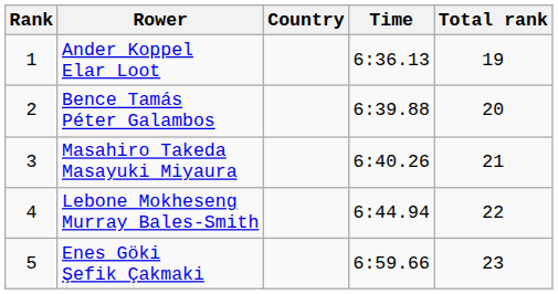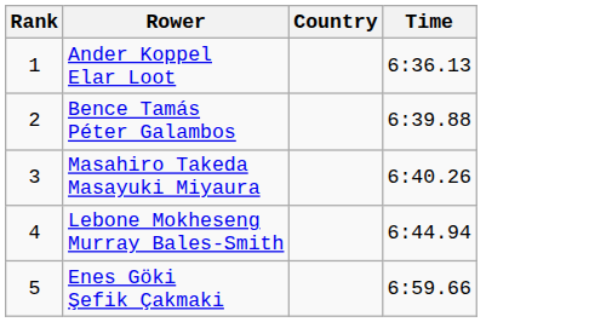 <table class="wikitable" style="text-align:center">
 <tr>
 <th>Rank</th>
 <th>Rower</th>
 <th>Country</th>
 <th>Time</th>
-<th>Total rank</th>
 </tr>
 <tr>
 <td>1</td>
 <td align="left"><a href='#'>Ander Koppel</a><br><a href='#'>Elar Loot</a></td>
 <td align="left"></td>
 <td>6:36.13</td>
-<td>19</td>
 </tr>
 <tr>
 <td>2</td>
 <td align="left"><a href='#'>Bence Tamás</a><br><a href='#'>Péter Galambos</a></td>
 <td align="left"></td>
 <td>6:39.88</td>
-<td>20</td>
 </tr>
 <tr>
 <td>3</td>
 <td align="left"><a href='#'>Masahiro Takeda</a><br><a href='#'>Masayuki Miyaura</a></td>
 <td align="left"></td>
 <td>6:40.26</td>
-<td>21</td>
 </tr>
 <tr>
 <td>4</td>
 <td align="left"><a href='#'>Lebone Mokheseng</a><br><a href='#'>Murray Bales-Smith</a></td>
 <td align="left"></td>
 <td>6:44.94</td>
-<td>22</td>
 </tr>
 <tr>
 <td>5</td>
 <td align="left"><a href='#'>Enes Göki</a><br><a href='#'>Şefik Çakmaki</a></td>
 <td align="left"></td>
 <td>6:59.66</td>
-<td>23</td>
 </tr>
 </table>
